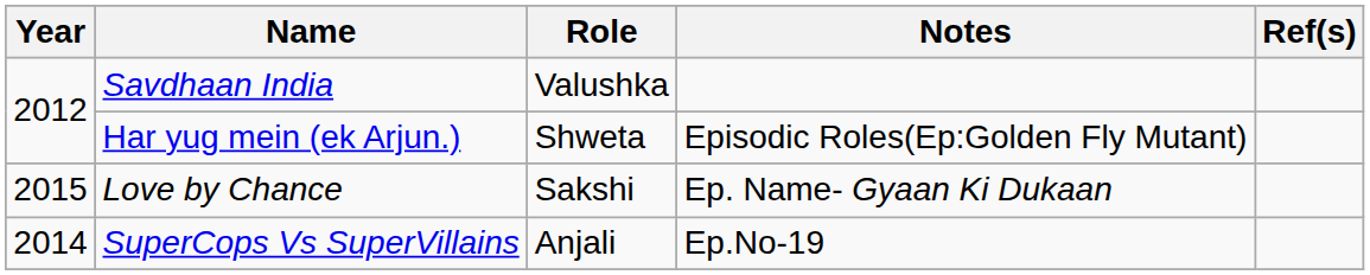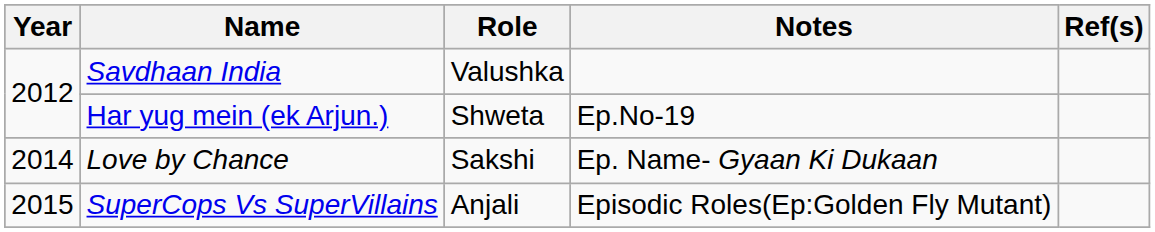 <table class="wikitable">
 <tr>
 <th>Year</th>
 <th>Name</th>
 <th>Role</th>
 <th>Notes</th>
 <th>Ref(s)</th>
 </tr>
 <tr>
 <td rowspan="2">2012</td>
 <td><em><a href='#'>Savdhaan India</a></em></td>
 <td>Valushka</td>
 <td></td>
 <td style="text-align:center;"></td>
 </tr>
 <tr>
 <td><a href='#'>Har yug mein (ek Arjun.)</a></td>
 <td>Shweta</td>
-<td>Episodic Roles(Ep:Golden Fly Mutant)</td>
+<td>Ep.No-19</td>
 <td></td>
 </tr>
 <tr>
-<td>2015</td>
+<td>2014</td>
 <td><em>Love by Chance</em></td>
 <td>Sakshi</td>
 <td>Ep. Name- <em>Gyaan Ki Dukaan</em></td>
 <td style="text-align:center;"></td>
 </tr>
 <tr>
-<td>2014</td>
+<td>2015</td>
 <td><em><a href='#'>SuperCops Vs SuperVillains</a></em></td>
 <td>Anjali</td>
-<td>Ep.No-19</td>
+<td>Episodic Roles(Ep:Golden Fly Mutant)</td>
 <td></td>
 </tr>
 </table>
